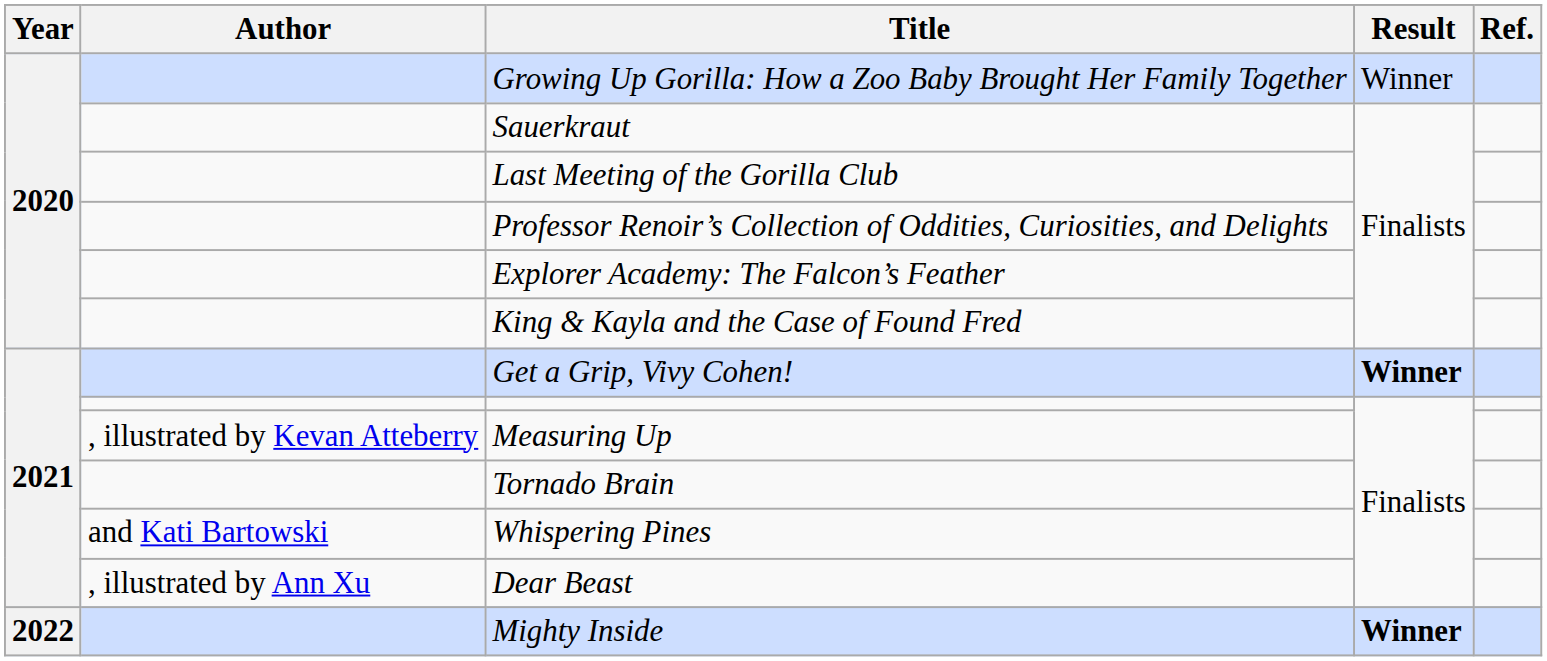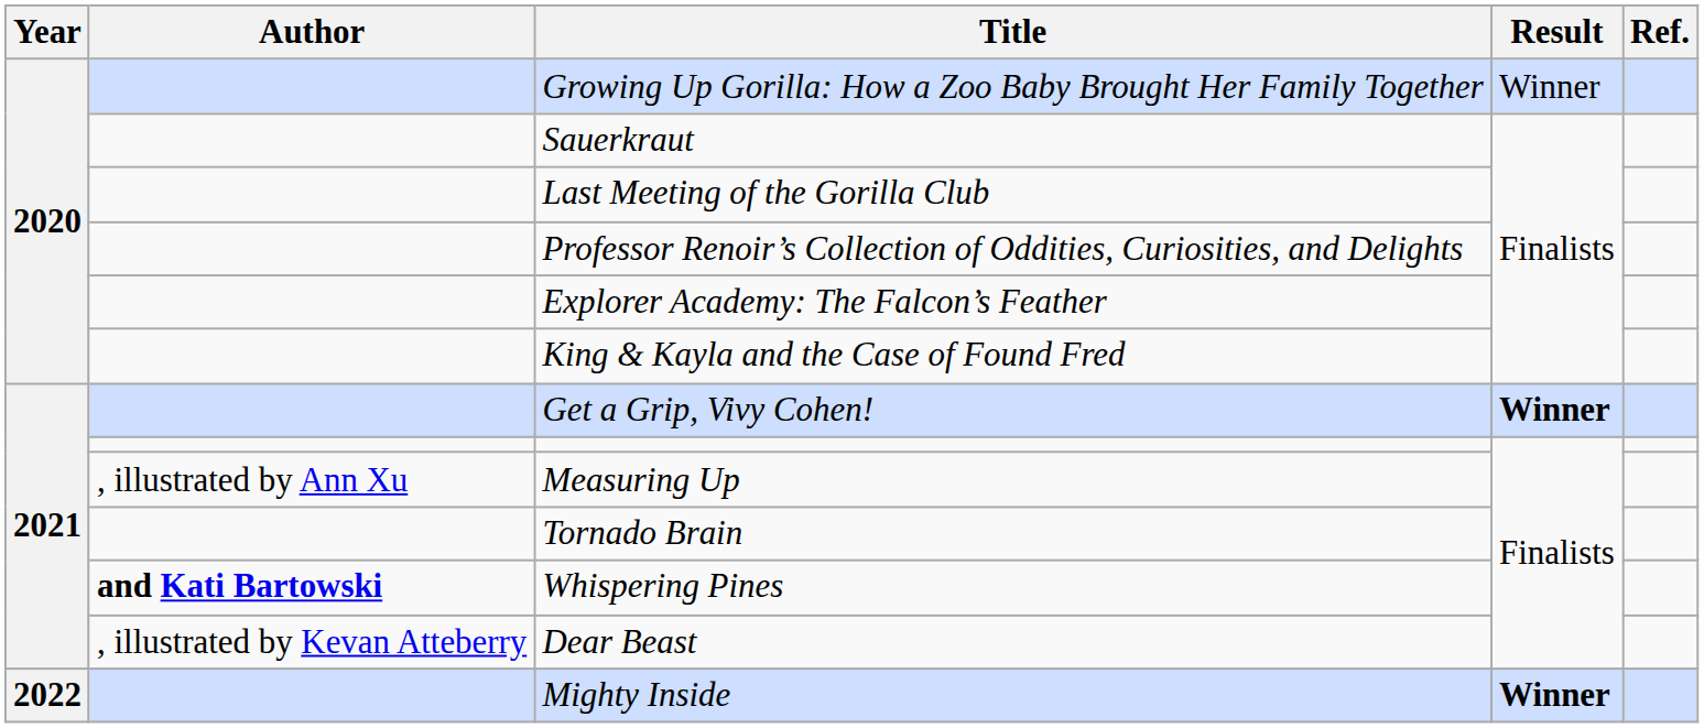 <table class="wikitable sortable mw-collapsible">
 <tr>
 <th>Year</th>
 <th>Author</th>
 <th>Title</th>
 <th>Result</th>
 <th>Ref.</th>
 </tr>
 <tr style="background:#cddeff">
 <th rowspan="6">2020</th>
 <td></td>
 <td><em>Growing Up Gorilla: How a Zoo Baby Brought Her Family Together</em></td>
 <td>Winner</td>
 <td></td>
 </tr>
 <tr>
 <td></td>
 <td><em>Sauerkraut</em></td>
 <td rowspan="5">Finalists</td>
 <td></td>
 </tr>
 <tr>
 <td></td>
 <td><em>Last Meeting of the Gorilla Club</em></td>
 <td></td>
 </tr>
 <tr>
 <td></td>
 <td><em>Professor Renoir’s Collection of Oddities, Curiosities, and Delights</em></td>
 <td></td>
 </tr>
 <tr>
 <td></td>
 <td><em>Explorer Academy: The Falcon’s Feather</em></td>
 <td></td>
 </tr>
 <tr>
 <td></td>
 <td><em>King & Kayla and the Case of Found Fred</em></td>
 <td></td>
 </tr>
 <tr style="background:#cddeff">
 <th rowspan="6">2021</th>
 <td></td>
 <td><em>Get a Grip, Vivy Cohen!</em></td>
 <td><strong>Winner</strong></td>
 <td></td>
 </tr>
 <tr>
 <td></td>
 <td><em></em></td>
 <td rowspan="5">Finalists</td>
 <td></td>
 </tr>
 <tr>
-<td>, illustrated by <a href='#'>Kevan Atteberry</a></td>
+<td>, illustrated by <a href='#'>Ann Xu</a></td>
 <td><em>Measuring Up</em></td>
 <td></td>
 </tr>
 <tr>
 <td></td>
 <td><em>Tornado Brain</em></td>
 <td></td>
 </tr>
 <tr>
-<td> and <a href='#'>Kati Bartowski</a></td>
+<td><strong> and <a href='#'>Kati Bartowski</a></strong></td>
 <td><em>Whispering Pines</em></td>
 <td></td>
 </tr>
 <tr>
-<td>, illustrated by <a href='#'>Ann Xu</a></td>
+<td>, illustrated by <a href='#'>Kevan Atteberry</a></td>
 <td><em>Dear Beast</em></td>
 <td></td>
 </tr>
 <tr style="background:#cddeff">
 <th>2022</th>
 <td></td>
 <td><em>Mighty Inside</em></td>
 <td><strong>Winner</strong></td>
 <td></td>
 </tr>
 </table>
